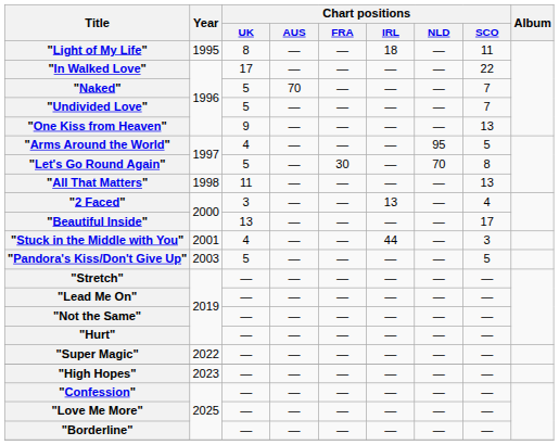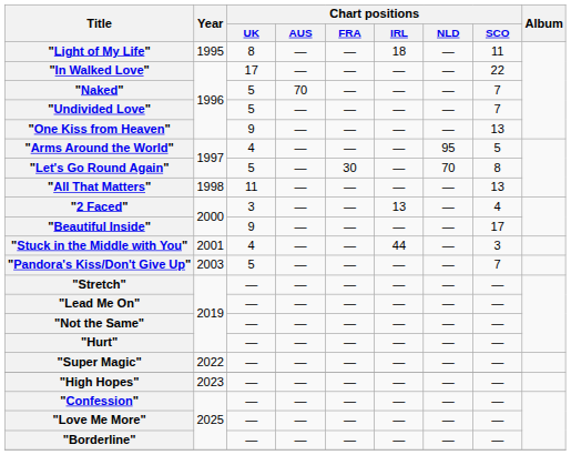 <table class="wikitable plainrowheaders">
 <tr>
 <th rowspan="2">Title</th>
 <th rowspan="2">Year</th>
 <th colspan="6">Chart positions</th>
 <th rowspan="2">Album</th>
 </tr>
 <tr>
 <th style="width:4em;font-size:90%"><a href='#'>UK</a><br></th>
 <th style="width:4em;font-size:90%"><a href='#'>AUS</a><br></th>
 <th style="width:4em;font-size:90%"><a href='#'>FRA</a><br></th>
 <th style="width:4em;font-size:90%"><a href='#'>IRL</a><br></th>
 <th style="width:4em;font-size:90%"><a href='#'>NLD</a><br></th>
 <th style="width:4em;font-size:90%"><a href='#'>SCO</a><br></th>
 </tr>
 <tr>
 <th scope="row">"<a href='#'>Light of My Life</a>"</th>
 <td>1995</td>
 <td style="text-align:center;">8</td>
 <td style="text-align:center;">—</td>
 <td style="text-align:center;">—</td>
 <td style="text-align:center;">18</td>
 <td style="text-align:center;">—</td>
 <td style="text-align:center;">11</td>
 <td rowspan="5"></td>
 </tr>
 <tr>
 <th scope="row">"<a href='#'>In Walked Love</a>"</th>
 <td rowspan="4">1996</td>
 <td style="text-align:center;">17</td>
 <td style="text-align:center;">—</td>
 <td style="text-align:center;">—</td>
 <td style="text-align:center;">—</td>
 <td style="text-align:center;">—</td>
 <td style="text-align:center;">22</td>
 </tr>
 <tr>
 <th scope="row">"<a href='#'>Naked</a>"</th>
 <td style="text-align:center;">5</td>
 <td style="text-align:center;">70</td>
 <td style="text-align:center;">—</td>
 <td style="text-align:center;">—</td>
 <td style="text-align:center;">—</td>
 <td style="text-align:center;">7</td>
 </tr>
 <tr>
 <th scope="row">"<a href='#'>Undivided Love</a>"</th>
 <td style="text-align:center;">5</td>
 <td style="text-align:center;">—</td>
 <td style="text-align:center;">—</td>
 <td style="text-align:center;">—</td>
 <td style="text-align:center;">—</td>
 <td style="text-align:center;">7</td>
 </tr>
 <tr>
 <th scope="row">"<a href='#'>One Kiss from Heaven</a>"</th>
 <td style="text-align:center;">9</td>
 <td style="text-align:center;">—</td>
 <td style="text-align:center;">—</td>
 <td style="text-align:center;">—</td>
 <td style="text-align:center;">—</td>
 <td style="text-align:center;">13</td>
 </tr>
 <tr>
 <th scope="row">"<a href='#'>Arms Around the World</a>"</th>
 <td rowspan="2">1997</td>
 <td style="text-align:center;">4</td>
 <td style="text-align:center;">—</td>
 <td style="text-align:center;">—</td>
 <td style="text-align:center;">—</td>
 <td style="text-align:center;">95</td>
 <td style="text-align:center;">5</td>
 <td rowspan="3"></td>
 </tr>
 <tr>
 <th scope="row">"<a href='#'>Let's Go Round Again</a>"</th>
 <td style="text-align:center;">5</td>
 <td style="text-align:center;">—</td>
 <td style="text-align:center;">30</td>
 <td style="text-align:center;">—</td>
 <td style="text-align:center;">70</td>
 <td style="text-align:center;">8</td>
 </tr>
 <tr>
 <th scope="row">"<a href='#'>All That Matters</a>"</th>
 <td>1998</td>
 <td style="text-align:center;">11</td>
 <td style="text-align:center;">—</td>
 <td style="text-align:center;">—</td>
 <td style="text-align:center;">—</td>
 <td style="text-align:center;">—</td>
 <td style="text-align:center;">13</td>
 </tr>
 <tr>
 <th scope="row">"<a href='#'>2 Faced</a>"</th>
 <td rowspan="2">2000</td>
 <td style="text-align:center;">3</td>
 <td style="text-align:center;">—</td>
 <td style="text-align:center;">—</td>
 <td style="text-align:center;">13</td>
 <td style="text-align:center;">—</td>
 <td style="text-align:center;">4</td>
 <td rowspan="2"></td>
 </tr>
 <tr>
 <th scope="row">"<a href='#'>Beautiful Inside</a>"</th>
-<td style="text-align:center;">13</td>
+<td style="text-align:center;">9</td>
 <td style="text-align:center;">—</td>
 <td style="text-align:center;">—</td>
 <td style="text-align:center;">—</td>
 <td style="text-align:center;">—</td>
 <td style="text-align:center;">17</td>
 </tr>
 <tr>
 <th scope="row">"<a href='#'>Stuck in the Middle with You</a>"</th>
 <td>2001</td>
 <td style="text-align:center;">4</td>
 <td style="text-align:center;">—</td>
 <td style="text-align:center;">—</td>
 <td style="text-align:center;">44</td>
 <td style="text-align:center;">—</td>
 <td style="text-align:center;">3</td>
 <td></td>
 </tr>
 <tr>
 <th scope="row">"<a href='#'>Pandora's Kiss/Don't Give Up</a>"</th>
 <td>2003</td>
 <td style="text-align:center;">5</td>
 <td style="text-align:center;">—</td>
 <td style="text-align:center;">—</td>
 <td style="text-align:center;">—</td>
 <td style="text-align:center;">—</td>
-<td style="text-align:center;">5</td>
+<td style="text-align:center;">7</td>
 <td></td>
 </tr>
 <tr>
 <th scope="row">"Stretch"</th>
 <td rowspan="4">2019</td>
 <td style="text-align:center;">—</td>
 <td style="text-align:center;">—</td>
 <td style="text-align:center;">—</td>
 <td style="text-align:center;">—</td>
 <td style="text-align:center;">—</td>
 <td style="text-align:center;">—</td>
 <td rowspan="4"></td>
 </tr>
 <tr>
 <th scope="row">"Lead Me On"</th>
 <td style="text-align:center;">—</td>
 <td style="text-align:center;">—</td>
 <td style="text-align:center;">—</td>
 <td style="text-align:center;">—</td>
 <td style="text-align:center;">—</td>
 <td style="text-align:center;">—</td>
 </tr>
 <tr>
 <th scope="row">"Not the Same"</th>
 <td style="text-align:center;">—</td>
 <td style="text-align:center;">—</td>
 <td style="text-align:center;">—</td>
 <td style="text-align:center;">—</td>
 <td style="text-align:center;">—</td>
 <td style="text-align:center;">—</td>
 </tr>
 <tr>
 <th scope="row">"Hurt"</th>
 <td style="text-align:center;">—</td>
 <td style="text-align:center;">—</td>
 <td style="text-align:center;">—</td>
 <td style="text-align:center;">—</td>
 <td style="text-align:center;">—</td>
 <td style="text-align:center;">—</td>
 </tr>
 <tr>
 <th scope="row">"Super Magic"</th>
 <td>2022</td>
 <td style="text-align:center;">—</td>
 <td style="text-align:center;">—</td>
 <td style="text-align:center;">—</td>
 <td style="text-align:center;">—</td>
 <td style="text-align:center;">—</td>
 <td style="text-align:center;">—</td>
 <td rowspan="2"></td>
 </tr>
 <tr>
 </tr>
 <tr>
 <th scope="row">"High Hopes"</th>
 <td style="text-align:center;">2023</td>
 <td style="text-align:center;">—</td>
 <td style="text-align:center;">—</td>
 <td style="text-align:center;">—</td>
 <td style="text-align:center;">—</td>
 <td style="text-align:center;">—</td>
 <td style="text-align:center;">—</td>
 </tr>
 <tr>
 <th scope="row">"<a href='#'>Confession</a>"</th>
 <td rowspan="3">2025</td>
 <td style="text-align:center;">—</td>
 <td style="text-align:center;">—</td>
 <td style="text-align:center;">—</td>
 <td style="text-align:center;">—</td>
 <td style="text-align:center;">—</td>
 <td style="text-align:center;">—</td>
 <td rowspan="3"></td>
 </tr>
 <tr>
 <th scope="row">"Love Me More"</th>
 <td style="text-align:center;">—</td>
 <td style="text-align:center;">—</td>
 <td style="text-align:center;">—</td>
 <td style="text-align:center;">—</td>
 <td style="text-align:center;">—</td>
 <td style="text-align:center;">—</td>
 </tr>
 <tr>
 <th scope="row">"Borderline"</th>
 <td style="text-align:center;">—</td>
 <td style="text-align:center;">—</td>
 <td style="text-align:center;">—</td>
 <td style="text-align:center;">—</td>
 <td style="text-align:center;">—</td>
 <td style="text-align:center;">—</td>
 </tr>
 <tr>
 </tr>
 </table>
